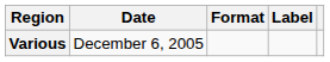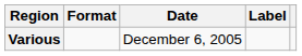 <table class="wikitable plainrowheaders">
 <tr>
 <th scope="col">Region</th>
+<th scope="col">Format</th>
 <th scope="col">Date</th>
-<th scope="col">Format</th>
 <th scope="col">Label</th>
 <th scope="col"></th>
 </tr>
 <tr>
 <th scope="row">Various</th>
+<td></td>
 <td>December 6, 2005</td>
-<td></td>
 <td></td>
 <td align="center"></td>
 </tr>
 </table>
